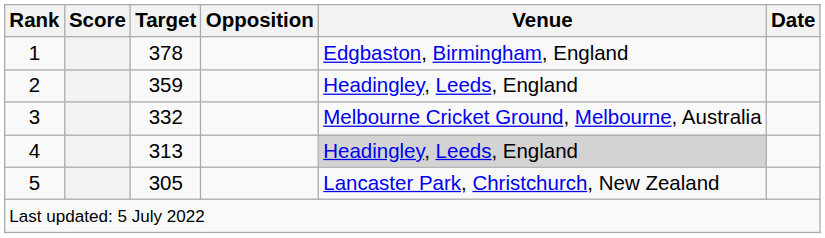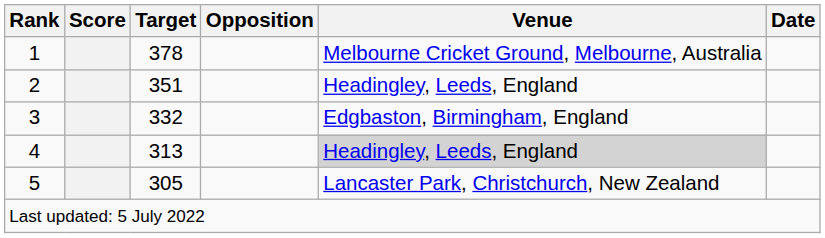 <table class="wikitable plainrowheaders sortable">
 <tr>
 <th scope=col>Rank</th>
 <th scope=col>Score</th>
 <th scope=col>Target</th>
 <th scope=col>Opposition</th>
 <th scope=col>Venue</th>
 <th scope=col>Date</th>
 </tr>
 <tr>
 <td align=center>1</td>
 <th scope=row style=text-align:center;></th>
 <td align=center>378</td>
 <td></td>
-<td><a href='#'>Edgbaston</a>, <a href='#'>Birmingham</a>, England</td>
+<td><a href='#'>Melbourne Cricket Ground</a>, <a href='#'>Melbourne</a>, Australia</td>
 <td><a href='#'></a></td>
 </tr>
 <tr>
 <td align=center>2</td>
 <th scope=row style=text-align:center;></th>
-<td align=center>359</td>
+<td align=center>351</td>
 <td></td>
 <td><a href='#'>Headingley</a>, <a href='#'>Leeds</a>, England</td>
 <td><a href='#'></a></td>
 </tr>
 <tr>
 <td align=center>3</td>
 <th scope=row style=text-align:center;></th>
 <td align=center>332</td>
 <td></td>
-<td><a href='#'>Melbourne Cricket Ground</a>, <a href='#'>Melbourne</a>, Australia</td>
+<td><a href='#'>Edgbaston</a>, <a href='#'>Birmingham</a>, England</td>
 <td><a href='#'></a></td>
 </tr>
 <tr>
 <td align=center>4</td>
 <th scope=row style=text-align:center;></th>
 <td align=center>313</td>
 <td></td>
 <td style="background: lightgrey;"><a href='#'>Headingley</a>, <a href='#'>Leeds</a>, England</td>
 <td><a href='#'></a></td>
 </tr>
 <tr>
 <td align=center>5</td>
 <th scope=row style=text-align:center;></th>
 <td align=center>305</td>
 <td></td>
 <td><a href='#'>Lancaster Park</a>, <a href='#'>Christchurch</a>, New Zealand</td>
 <td><a href='#'></a></td>
 </tr>
 <tr class=sortbottom>
 <td colspan=6><small>Last updated: 5 July 2022</small></td>
 </tr>
 </table>
